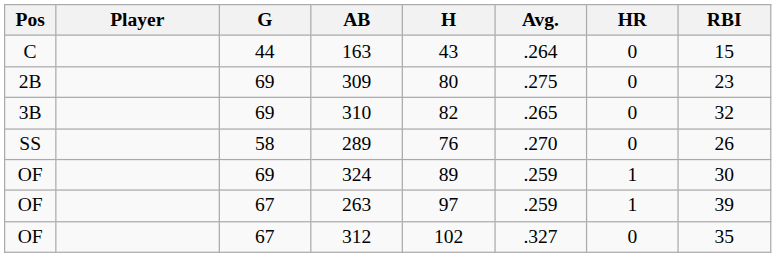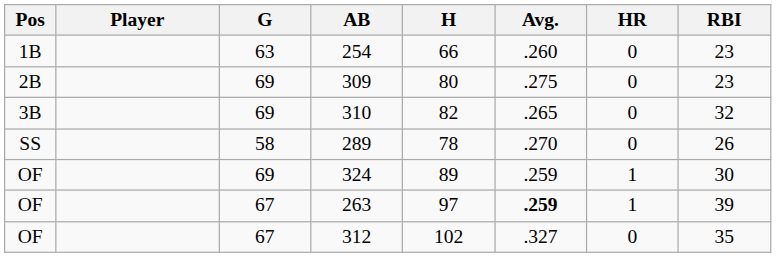 <table class="wikitable sortable">
 <tr>
 <th bgcolor="#DDDDFF" width="5%">Pos</th>
 <th bgcolor="#DDDDFF" width="16%">Player</th>
 <th bgcolor="#DDDDFF" width="9%">G</th>
 <th bgcolor="#DDDDFF" width="9%">AB</th>
 <th bgcolor="#DDDDFF" width="9%">H</th>
 <th bgcolor="#DDDDFF" width="9%">Avg.</th>
 <th bgcolor="#DDDDFF" width="9%">HR</th>
 <th bgcolor="#DDDDFF" width="9%">RBI</th>
 </tr>
 <tr align="center">
-<td>C</td>
+<td>1B</td>
 <td></td>
-<td>44</td>
-<td>163</td>
-<td>43</td>
-<td>.264</td>
+<td>63</td>
+<td>254</td>
+<td>66</td>
+<td>.260</td>
 <td>0</td>
-<td>15</td>
+<td>23</td>
 </tr>
 <tr align="center">
 <td>2B</td>
 <td></td>
 <td>69</td>
 <td>309</td>
 <td>80</td>
 <td>.275</td>
 <td>0</td>
 <td>23</td>
 </tr>
 <tr align="center">
 <td>3B</td>
 <td></td>
 <td>69</td>
 <td>310</td>
 <td>82</td>
 <td>.265</td>
 <td>0</td>
 <td>32</td>
 </tr>
 <tr align="center">
 <td>SS</td>
 <td></td>
 <td>58</td>
 <td>289</td>
-<td>76</td>
+<td>78</td>
 <td>.270</td>
 <td>0</td>
 <td>26</td>
 </tr>
 <tr align="center">
 <td>OF</td>
 <td></td>
 <td>69</td>
 <td>324</td>
 <td>89</td>
 <td>.259</td>
 <td>1</td>
 <td>30</td>
 </tr>
 <tr align="center">
 <td>OF</td>
 <td></td>
 <td>67</td>
 <td>263</td>
 <td>97</td>
-<td>.259</td>
+<td><strong>.259</strong></td>
 <td>1</td>
 <td>39</td>
 </tr>
 <tr align="center">
 <td>OF</td>
 <td></td>
 <td>67</td>
 <td>312</td>
 <td>102</td>
 <td>.327</td>
 <td>0</td>
 <td>35</td>
 </tr>
 </table>
